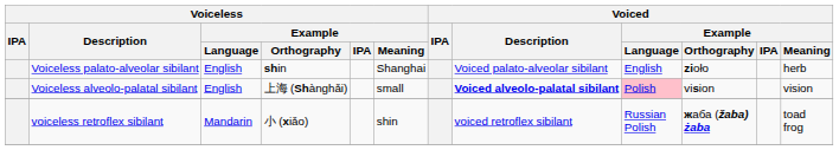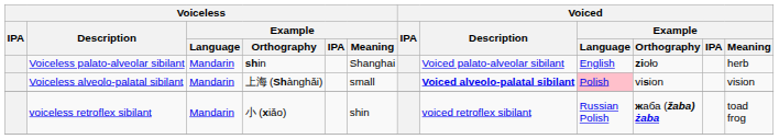 <table class=wikitable>
 <tr>
 <th colspan=6>Voiceless</th>
 <th colspan=6>Voiced</th>
 </tr>
 <tr>
 <th rowspan=2>IPA</th>
 <th rowspan=2>Description</th>
 <th colspan=4>Example</th>
 <th rowspan=2>IPA</th>
 <th rowspan=2>Description</th>
 <th colspan=4>Example</th>
 </tr>
 <tr>
 <th>Language</th>
 <th>Orthography</th>
 <th>IPA</th>
 <th>Meaning</th>
 <th>Language</th>
 <th>Orthography</th>
 <th>IPA</th>
 <th>Meaning</th>
 </tr>
 <tr>
 <th></th>
 <td><a href='#'>Voiceless palato-alveolar sibilant</a></td>
-<td><a href='#'>English</a></td>
+<td><a href='#'>Mandarin</a></td>
 <td><strong>sh</strong>in</td>
 <td></td>
 <td>Shanghai</td>
 <th></th>
 <td><a href='#'>Voiced palato-alveolar sibilant</a></td>
 <td><a href='#'>English</a></td>
 <td><strong>zi</strong>oło</td>
 <td></td>
 <td>herb</td>
 </tr>
 <tr>
 <th></th>
 <td><a href='#'>Voiceless alveolo-palatal sibilant</a></td>
-<td><a href='#'>English</a></td>
+<td><a href='#'>Mandarin</a></td>
 <td>上海 (<strong>Sh</strong>ànghǎi)</td>
 <td><strong></strong></td>
 <td>small</td>
 <th></th>
 <td><strong><a href='#'>Voiced alveolo-palatal sibilant</a></strong></td>
 <td style="background: pink;"><a href='#'>Polish</a></td>
 <td>vi<strong>s</strong>ion</td>
 <td><strong></strong></td>
 <td>vision</td>
 </tr>
 <tr>
 </tr>
 <tr style="height:4em">
 <th></th>
 <td><a href='#'>voiceless retroflex sibilant</a></td>
 <td><a href='#'>Mandarin</a></td>
 <td>小 (<strong>x</strong>iǎo)</td>
 <td><strong></strong></td>
 <td>shin</td>
 <th></th>
 <td><a href='#'>voiced retroflex sibilant</a></td>
 <td><a href='#'>Russian</a><br><a href='#'>Polish</a></td>
 <td><strong>ж</strong>аба (<strong><em>ž<strong>aba<em>)<br><a href='#'></strong>ż<strong>aba</a></td>
 <td></strong><strong><br></strong><strong></td>
 <td>toad<br>frog</td>
 </tr>
 <tr>
 </tr>
 </table>
